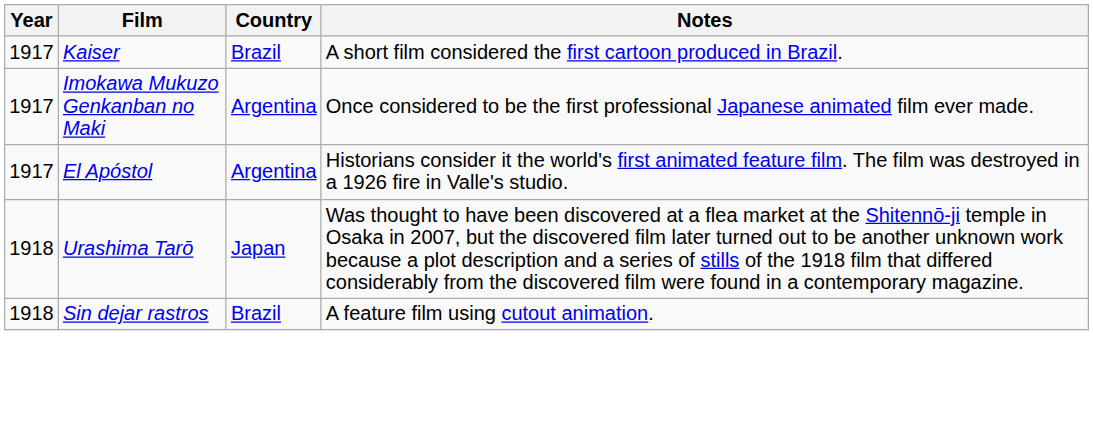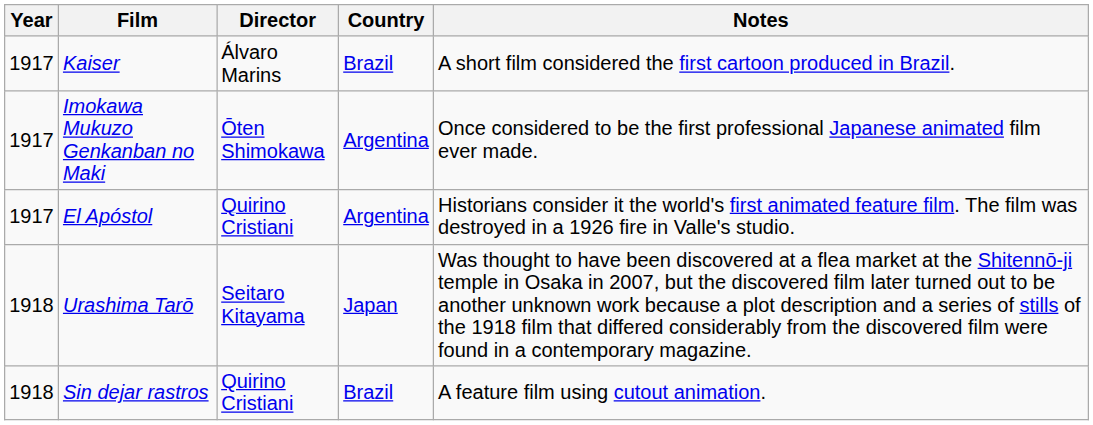 <table class="wikitable">
 <tr>
 <th>Year</th>
 <th>Film</th>
+<th>Director</th>
 <th>Country</th>
 <th>Notes</th>
 </tr>
 <tr>
 <td>1917</td>
 <td><em><a href='#'>Kaiser</a></em></td>
+<td>Álvaro Marins</td>
 <td><a href='#'>Brazil</a></td>
 <td>A short film considered the <a href='#'>first cartoon produced in Brazil</a>.</td>
 </tr>
 <tr>
 <td>1917</td>
 <td><em><a href='#'>Imokawa Mukuzo Genkanban no Maki</a></em></td>
+<td><a href='#'>Ōten Shimokawa</a></td>
 <td><a href='#'>Argentina</a></td>
 <td>Once considered to be the first professional <a href='#'>Japanese animated</a> film ever made.</td>
 </tr>
 <tr>
 <td>1917</td>
 <td><em><a href='#'>El Apóstol</a></em></td>
+<td><a href='#'>Quirino Cristiani</a></td>
 <td><a href='#'>Argentina</a></td>
 <td>Historians consider it the world's <a href='#'>first animated feature film</a>. The film was destroyed in a 1926 fire in Valle's studio.</td>
 </tr>
 <tr>
 <td>1918</td>
 <td><em><a href='#'>Urashima Tarō</a></em></td>
+<td><a href='#'>Seitaro Kitayama</a></td>
 <td><a href='#'>Japan</a></td>
 <td>Was thought to have been discovered at a flea market at the <a href='#'>Shitennō-ji</a> temple in Osaka in 2007, but the discovered film later turned out to be another unknown work because a plot description and a series of <a href='#'>stills</a> of the 1918 film that differed considerably from the discovered film were found in a contemporary magazine.</td>
 </tr>
 <tr>
 <td>1918</td>
 <td><em><a href='#'>Sin dejar rastros</a></em></td>
+<td><a href='#'>Quirino Cristiani</a></td>
 <td><a href='#'>Brazil</a></td>
 <td>A feature film using <a href='#'>cutout animation</a>.</td>
 </tr>
 </table>
